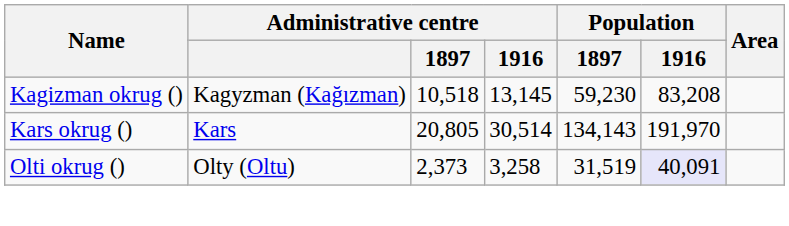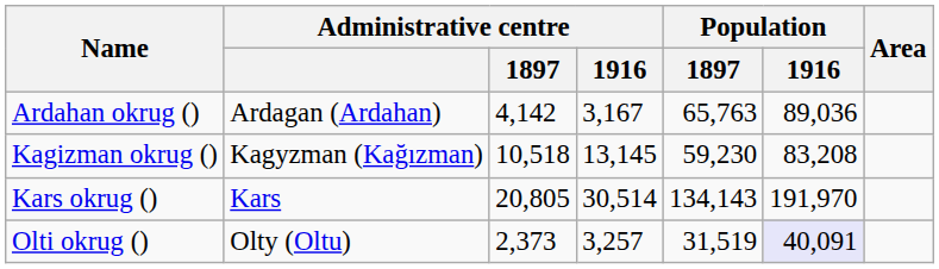 <table class="wikitable sortable">
 <tr>
 <th rowspan="2">Name</th>
 <th colspan="3">Administrative centre</th>
 <th colspan="2">Population</th>
 <th rowspan="2">Area</th>
 </tr>
 <tr>
 <th></th>
 <th>1897</th>
 <th>1916</th>
 <th>1897</th>
 <th>1916</th>
+</tr>
+<tr>
+<td><a href='#'>Ardahan okrug</a> ()</td>
+<td>Ardagan (<a href='#'>Ardahan</a>)</td>
+<td>4,142</td>
+<td>3,167</td>
+<td align="right">65,763</td>
+<td align="right">89,036</td>
+<td></td>
 </tr>
 <tr>
 <td><a href='#'>Kagizman okrug</a> ()</td>
 <td>Kagyzman (<a href='#'>Kağızman</a>)</td>
 <td>10,518</td>
 <td>13,145</td>
 <td align="right">59,230</td>
 <td align="right">83,208</td>
 <td></td>
 </tr>
 <tr>
 <td><a href='#'>Kars okrug</a> ()</td>
 <td><a href='#'>Kars</a></td>
 <td>20,805</td>
 <td>30,514</td>
 <td align="right">134,143</td>
 <td align="right">191,970</td>
 <td></td>
 </tr>
 <tr>
 <td><a href='#'>Olti okrug</a> ()</td>
 <td>Olty (<a href='#'>Oltu</a>)</td>
 <td>2,373</td>
-<td>3,258</td>
+<td>3,257</td>
 <td align="right">31,519</td>
 <td align="right" style="background: lavender;">40,091</td>
 <td></td>
 </tr>
 </table>
